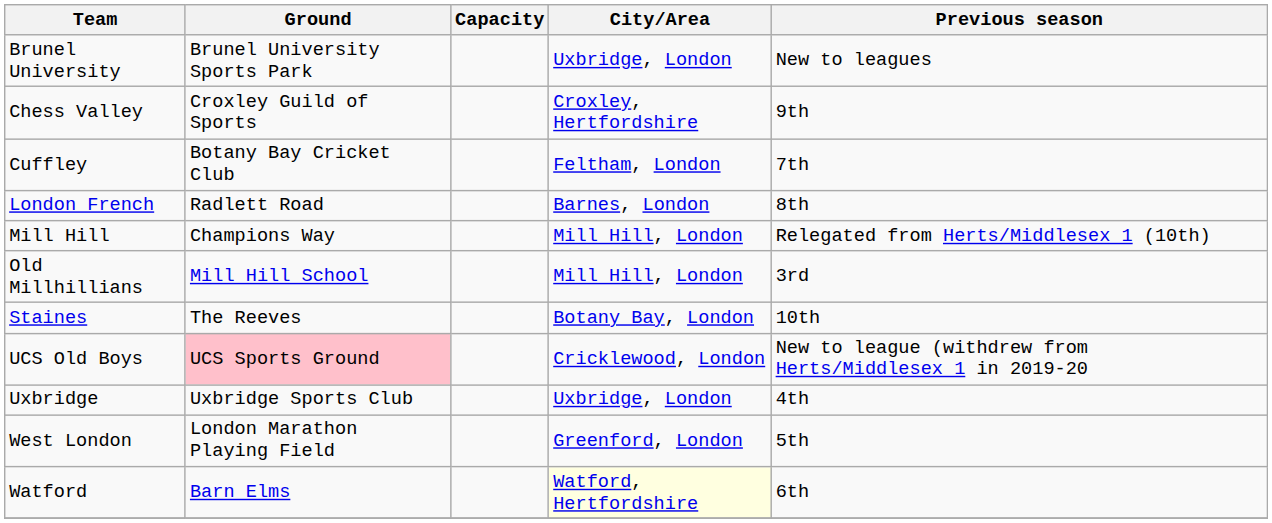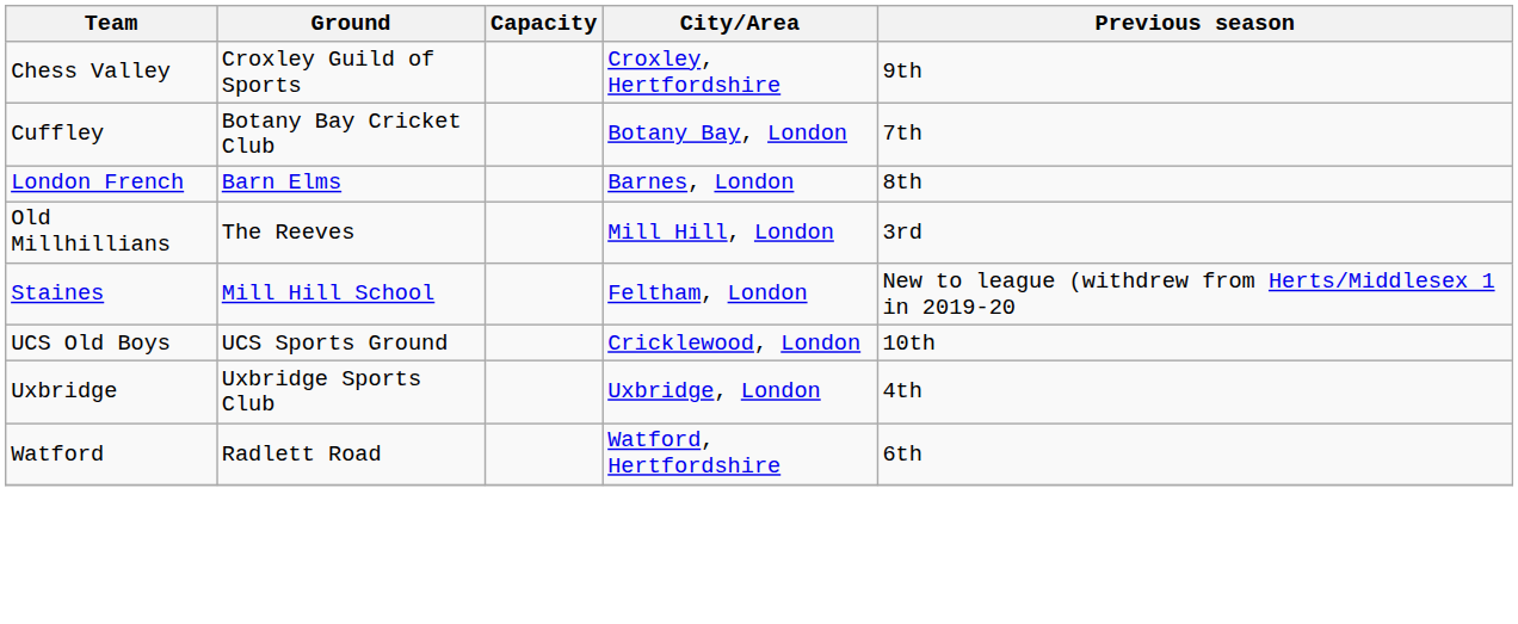 <table class="wikitable sortable" width=100%>
 <tr>
 <th>Team</th>
 <th>Ground</th>
 <th>Capacity</th>
 <th>City/Area</th>
 <th>Previous season</th>
-</tr>
-<tr>
-<td>Brunel University</td>
-<td>Brunel University Sports Park</td>
-<td></td>
-<td><a href='#'>Uxbridge</a>, <a href='#'>London</a></td>
-<td>New to leagues</td>
 </tr>
 <tr>
 <td>Chess Valley</td>
 <td>Croxley Guild of Sports</td>
 <td></td>
 <td><a href='#'>Croxley</a>, <a href='#'>Hertfordshire</a></td>
 <td>9th</td>
 </tr>
 <tr>
 <td>Cuffley</td>
 <td>Botany Bay Cricket Club</td>
 <td></td>
-<td><a href='#'>Feltham</a>, <a href='#'>London</a></td>
+<td><a href='#'>Botany Bay</a>, <a href='#'>London</a></td>
 <td>7th</td>
 </tr>
 <tr>
 <td><a href='#'>London French</a></td>
-<td>Radlett Road</td>
+<td><a href='#'>Barn Elms</a></td>
 <td></td>
 <td><a href='#'>Barnes</a>, <a href='#'>London</a></td>
 <td>8th</td>
 </tr>
 <tr>
-<td>Mill Hill</td>
-<td>Champions Way</td>
-<td></td>
-<td><a href='#'>Mill Hill</a>, <a href='#'>London</a></td>
-<td>Relegated from <a href='#'>Herts/Middlesex 1</a> (10th)</td>
-</tr>
-<tr>
 <td>Old Millhillians</td>
-<td><a href='#'>Mill Hill School</a></td>
+<td>The Reeves</td>
 <td></td>
 <td><a href='#'>Mill Hill</a>, <a href='#'>London</a></td>
 <td>3rd</td>
 </tr>
 <tr>
 <td><a href='#'>Staines</a></td>
-<td>The Reeves</td>
+<td><a href='#'>Mill Hill School</a></td>
 <td></td>
-<td><a href='#'>Botany Bay</a>, <a href='#'>London</a></td>
-<td>10th</td>
+<td><a href='#'>Feltham</a>, <a href='#'>London</a></td>
+<td>New to league (withdrew from <a href='#'>Herts/Middlesex 1</a> in 2019-20</td>
 </tr>
 <tr>
 <td>UCS Old Boys</td>
-<td style="background: pink;">UCS Sports Ground</td>
+<td>UCS Sports Ground</td>
 <td></td>
 <td><a href='#'>Cricklewood</a>, <a href='#'>London</a></td>
-<td>New to league (withdrew from <a href='#'>Herts/Middlesex 1</a> in 2019-20</td>
+<td>10th</td>
 </tr>
 <tr>
 <td>Uxbridge</td>
 <td>Uxbridge Sports Club</td>
 <td></td>
 <td><a href='#'>Uxbridge</a>, <a href='#'>London</a></td>
 <td>4th</td>
 </tr>
 <tr>
-<td>West London</td>
-<td>London Marathon Playing Field</td>
+<td>Watford</td>
+<td>Radlett Road</td>
 <td></td>
-<td><a href='#'>Greenford</a>, <a href='#'>London</a></td>
-<td>5th</td>
-</tr>
-<tr>
-<td>Watford</td>
-<td><a href='#'>Barn Elms</a></td>
-<td></td>
-<td style="background: lightyellow;"><a href='#'>Watford</a>, <a href='#'>Hertfordshire</a></td>
+<td><a href='#'>Watford</a>, <a href='#'>Hertfordshire</a></td>
 <td>6th</td>
 </tr>
 <tr>
 </tr>
 </table>
